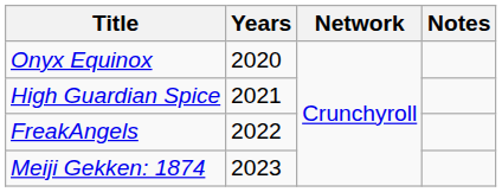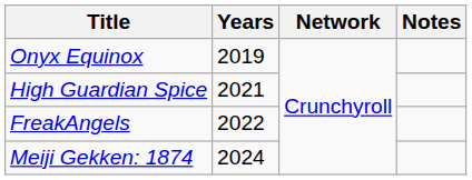 <table class="wikitable sortable">
 <tr>
 <th>Title</th>
 <th>Years</th>
 <th>Network</th>
 <th>Notes</th>
 </tr>
 <tr>
 <td><em><a href='#'>Onyx Equinox</a></em></td>
-<td>2020</td>
+<td>2019</td>
 <td rowspan="4"><a href='#'>Crunchyroll</a></td>
 <td></td>
 </tr>
 <tr>
 <td><em><a href='#'>High Guardian Spice</a></em></td>
 <td>2021</td>
 <td></td>
 </tr>
 <tr>
 <td><em><a href='#'>FreakAngels</a></em></td>
 <td>2022</td>
 <td></td>
 </tr>
 <tr>
 <td><em><a href='#'>Meiji Gekken: 1874</a></em></td>
-<td>2023</td>
+<td>2024</td>
 <td></td>
 </tr>
 </table>
